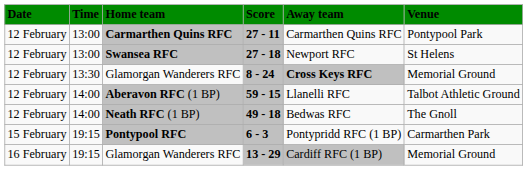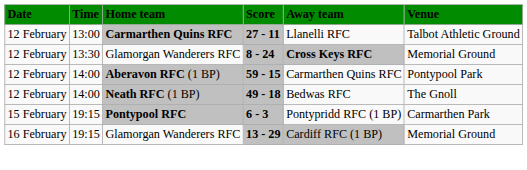 <table class="wikitable" style="margin:0.5em auto; font-size:95%">
 <tr bgcolor="#008B00">
 <td><strong>Date</strong></td>
 <td><strong>Time</strong></td>
 <td><strong>Home team</strong></td>
 <td><strong>Score</strong></td>
 <td><strong>Away team</strong></td>
 <td><strong>Venue</strong></td>
 </tr>
 <tr>
 <td>12 February</td>
 <td>13:00</td>
 <td bgcolor="silver"><strong>Carmarthen Quins RFC</strong></td>
 <td bgcolor="silver"><strong>27 - 11</strong></td>
-<td>Carmarthen Quins RFC</td>
-<td>Pontypool Park</td>
-</tr>
-<tr>
-<td>12 February</td>
-<td>13:00</td>
-<td bgcolor="silver"><strong>Swansea RFC</strong></td>
-<td bgcolor="silver"><strong>27 - 18</strong></td>
-<td>Newport RFC</td>
-<td>St Helens</td>
+<td>Llanelli RFC</td>
+<td>Talbot Athletic Ground</td>
 </tr>
 <tr>
 <td>12 February</td>
 <td>13:30</td>
 <td>Glamorgan Wanderers RFC</td>
 <td bgcolor="silver"><strong>8 - 24</strong></td>
 <td bgcolor="silver"><strong>Cross Keys RFC</strong></td>
 <td>Memorial Ground</td>
 </tr>
 <tr>
 <td>12 February</td>
 <td>14:00</td>
 <td bgcolor="silver"><strong>Aberavon RFC</strong> (1 BP)</td>
 <td bgcolor="silver"><strong>59 - 15</strong></td>
-<td>Llanelli RFC</td>
-<td>Talbot Athletic Ground</td>
+<td>Carmarthen Quins RFC</td>
+<td>Pontypool Park</td>
 </tr>
 <tr>
 <td>12 February</td>
 <td>14:00</td>
 <td bgcolor="silver"><strong>Neath RFC</strong> (1 BP)</td>
 <td bgcolor="silver"><strong>49 - 18</strong></td>
 <td>Bedwas RFC</td>
 <td>The Gnoll</td>
 </tr>
 <tr>
 <td>15 February</td>
 <td>19:15</td>
 <td bgcolor="silver"><strong>Pontypool RFC</strong></td>
 <td bgcolor="silver"><strong>6 - 3</strong></td>
 <td>Pontypridd RFC (1 BP)</td>
 <td>Carmarthen Park</td>
 </tr>
 <tr>
 <td>16 February</td>
 <td>19:15</td>
 <td>Glamorgan Wanderers RFC</td>
 <td bgcolor="silver"><strong>13 - 29</strong></td>
 <td bgcolor="silver">Cardiff RFC (1 BP)</td>
 <td>Memorial Ground</td>
 </tr>
 </table>
